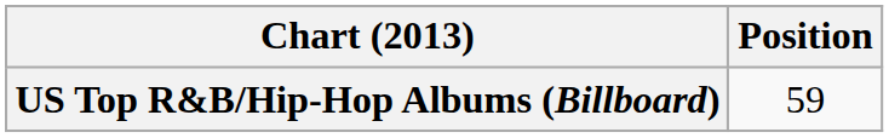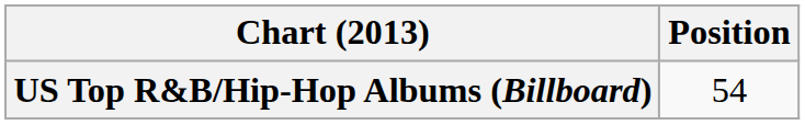 <table class="wikitable plainrowheaders" style="text-align:center">
 <tr>
 <th scope="col">Chart (2013)</th>
 <th scope="col">Position</th>
 </tr>
 <tr>
 <th scope="row">US Top R&B/Hip-Hop Albums (<em>Billboard</em>)</th>
-<td>59</td>
+<td>54</td>
 </tr>
 </table>
